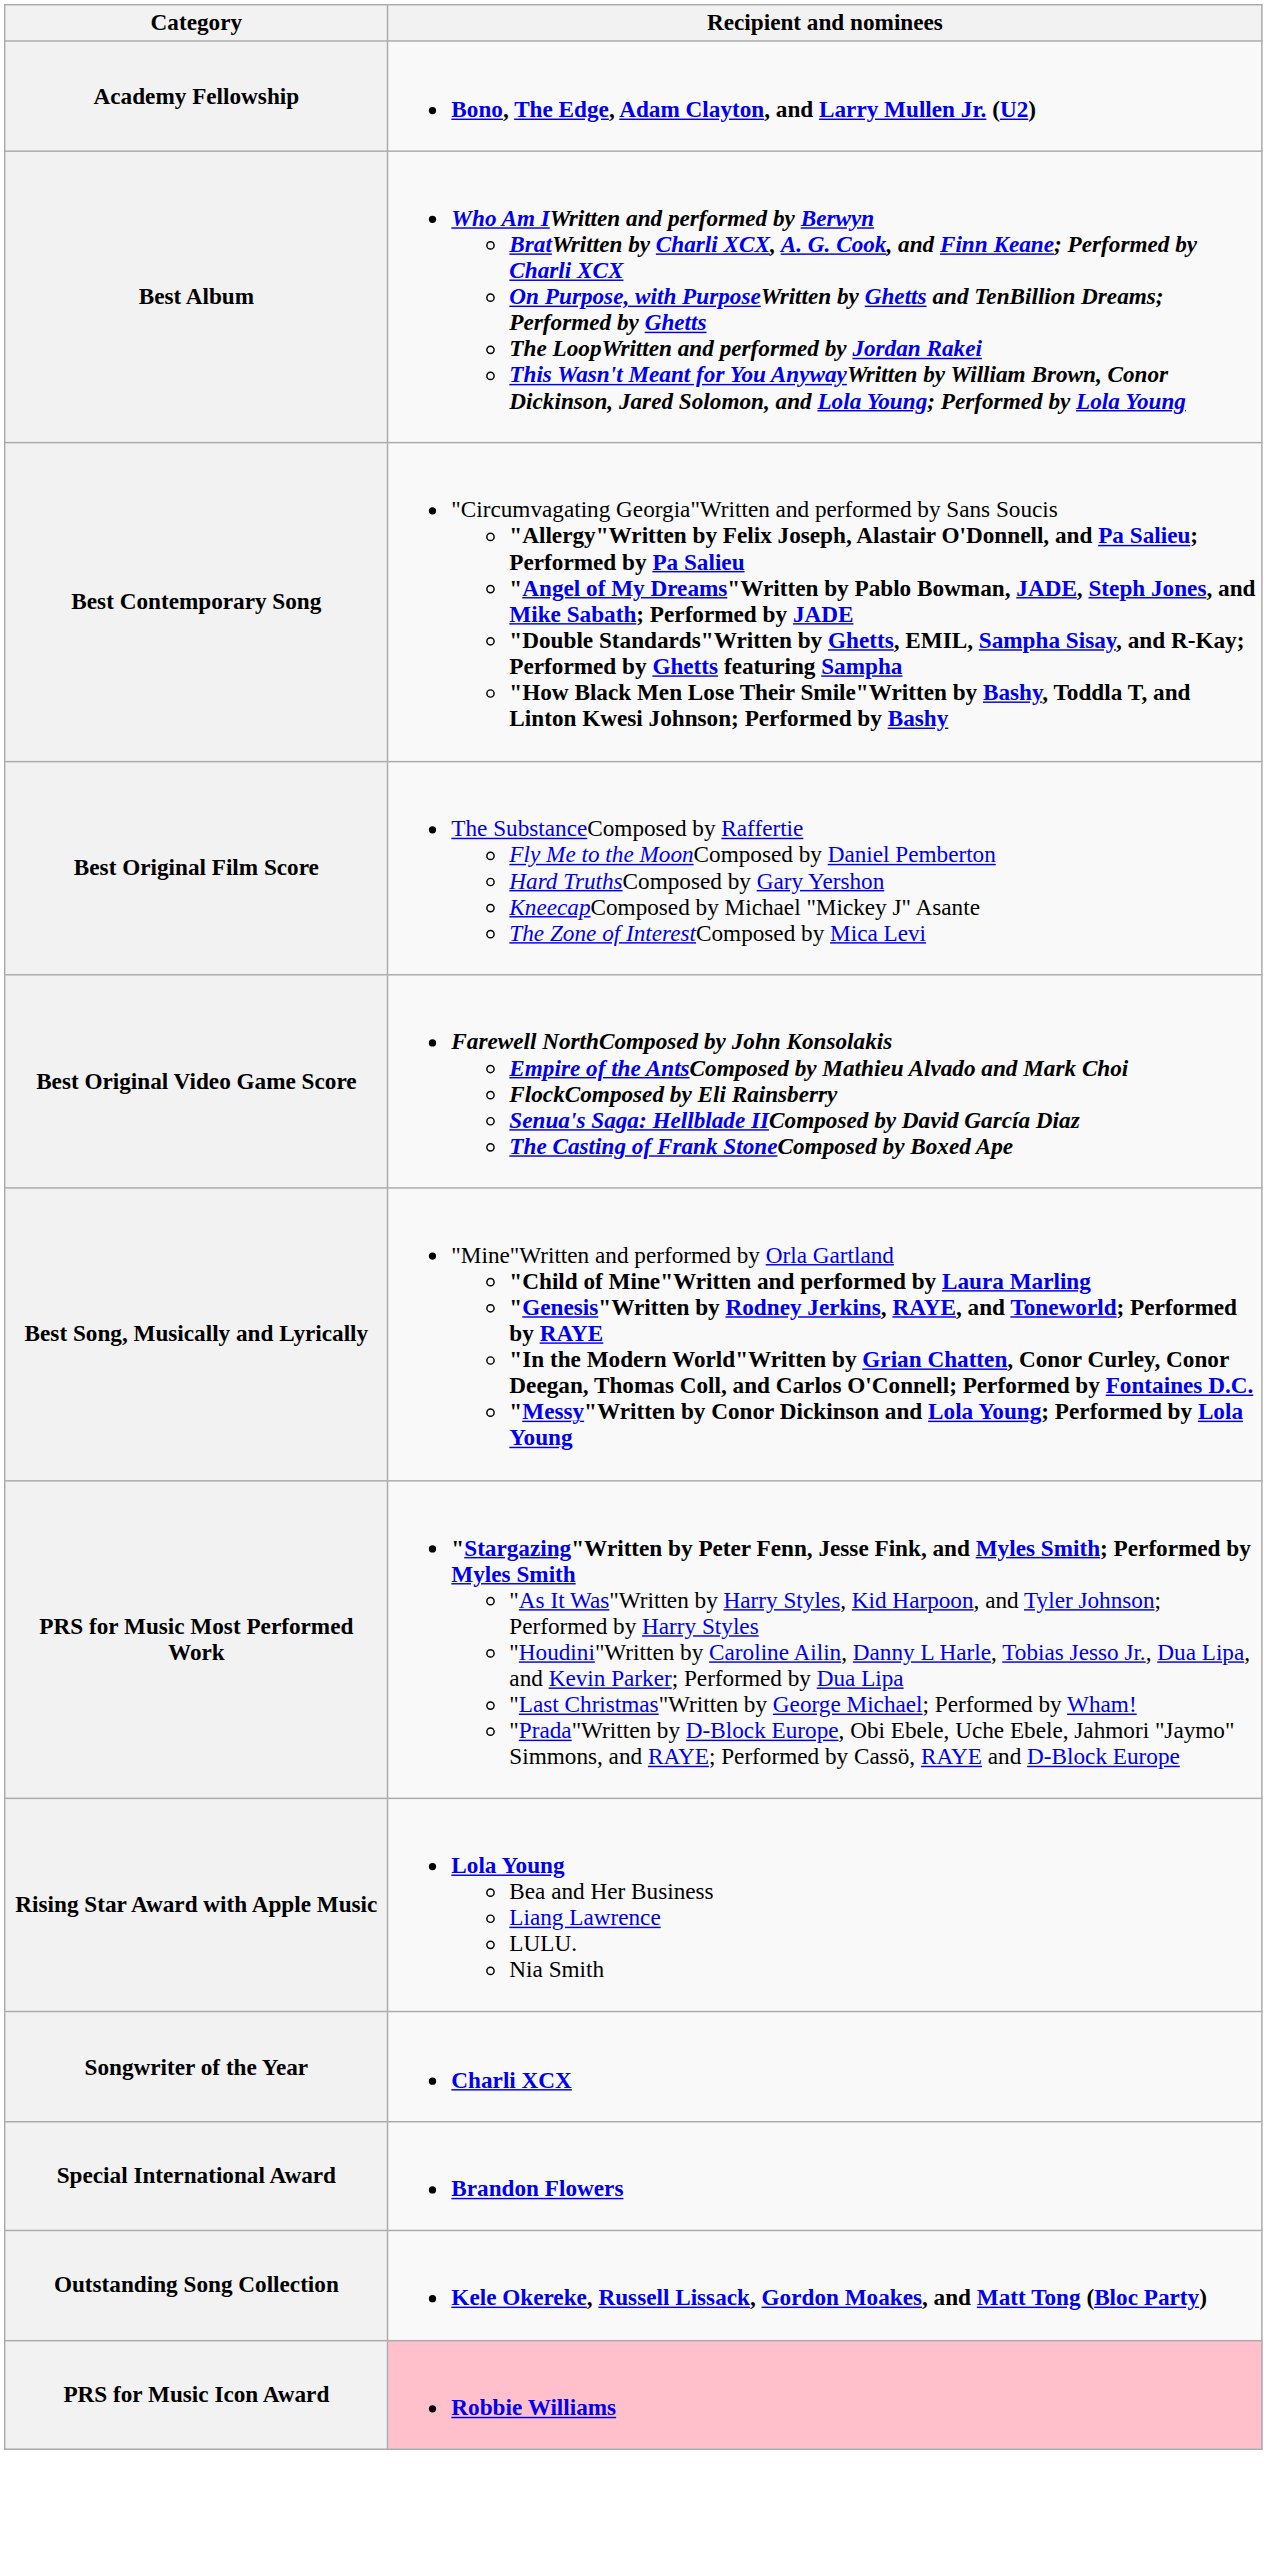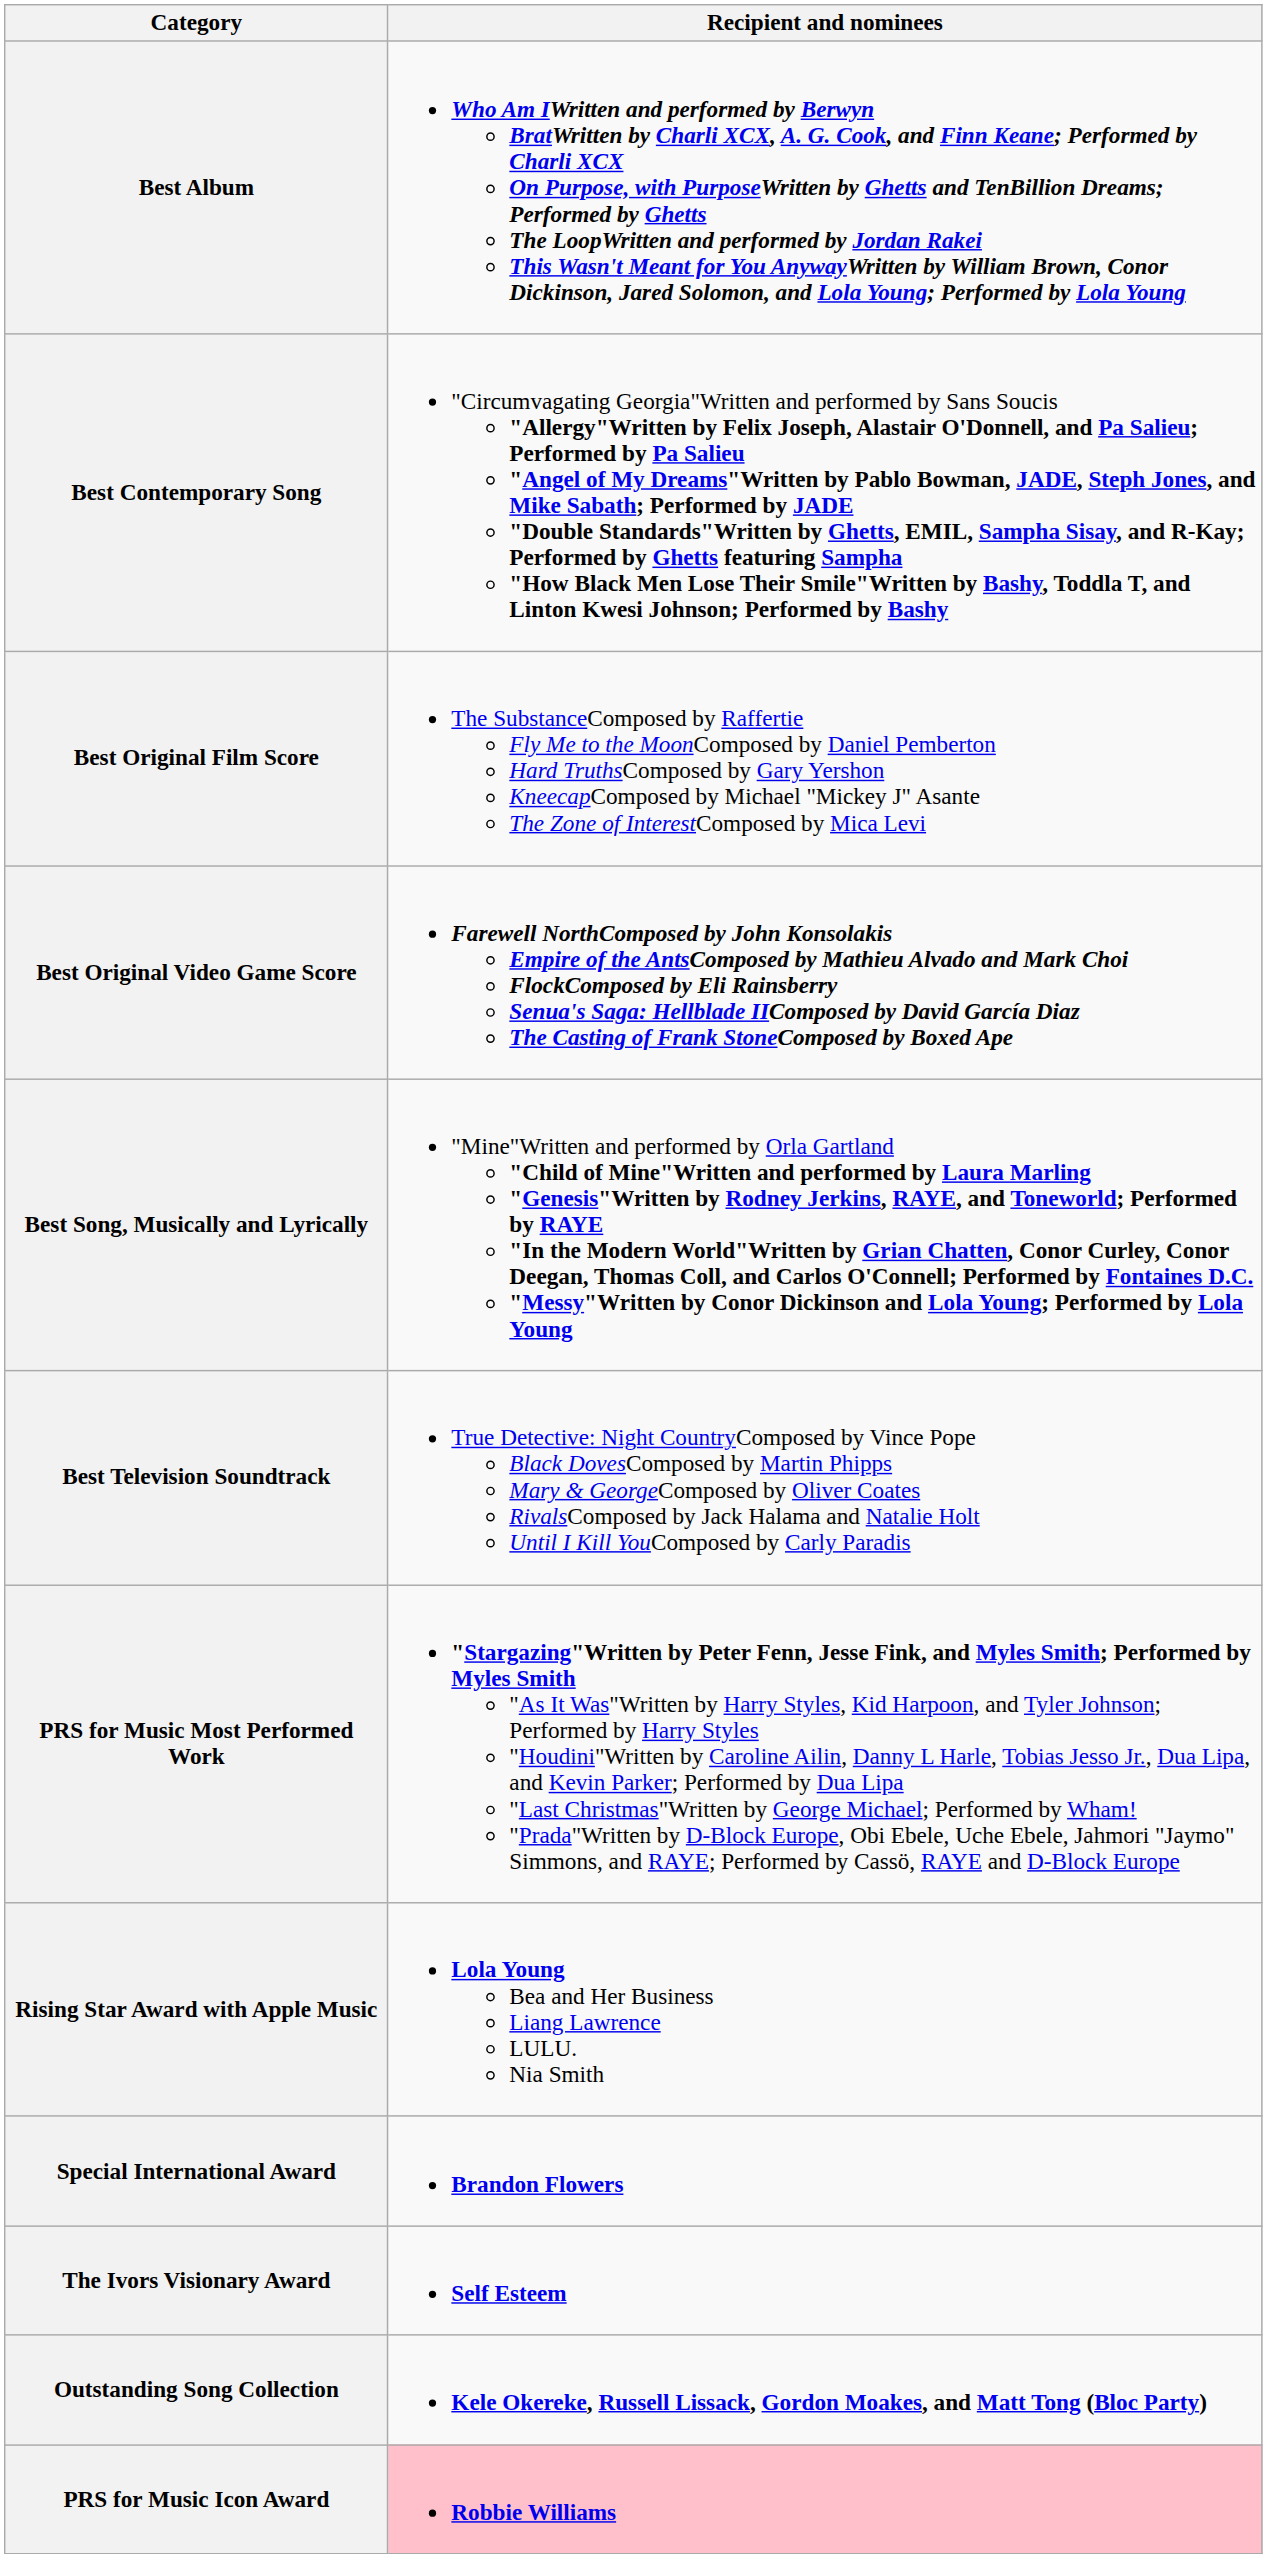 <table class="wikitable">
 <tr>
 <th width="25%">Category</th>
 <th width="57%">Recipient and nominees</th>
-</tr>
-<tr>
-<th scope="row">Academy Fellowship</th>
-<td><br><ul><li><strong><a href='#'>Bono</a>, <a href='#'>The Edge</a>, <a href='#'>Adam Clayton</a>, and <a href='#'>Larry Mullen Jr.</a> (<a href='#'>U2</a>)</strong></li></ul></td>
 </tr>
 <tr>
 <th scope="row">Best Album</th>
 <td><br><ul><li><strong><em><a href='#'>Who Am I</a><em>Written and performed by <a href='#'>Berwyn</a><strong><ul><li></em><a href='#'>Brat</a><em>Written by <a href='#'>Charli XCX</a>, <a href='#'>A. G. Cook</a>, and <a href='#'>Finn Keane</a>; Performed by <a href='#'>Charli XCX</a></li><li></em><a href='#'>On Purpose, with Purpose</a><em>Written by <a href='#'>Ghetts</a> and TenBillion Dreams; Performed by <a href='#'>Ghetts</a></li><li></em>The Loop<em>Written and performed by <a href='#'>Jordan Rakei</a></li><li></em><a href='#'>This Wasn't Meant for You Anyway</a><em>Written by William Brown, Conor Dickinson, Jared Solomon, and <a href='#'>Lola Young</a>; Performed by <a href='#'>Lola Young</a></li></ul></li></ul></td>
 </tr>
 <tr>
 <th scope="row">Best Contemporary Song</th>
 <td><br><ul><li></strong>"Circumvagating Georgia"Written and performed by Sans Soucis<strong><ul><li>"Allergy"Written by Felix Joseph, Alastair O'Donnell, and <a href='#'>Pa Salieu</a>; Performed by <a href='#'>Pa Salieu</a></li><li>"<a href='#'>Angel of My Dreams</a>"Written by Pablo Bowman, <a href='#'>JADE</a>, <a href='#'>Steph Jones</a>, and <a href='#'>Mike Sabath</a>; Performed by <a href='#'>JADE</a></li><li>"Double Standards"Written by <a href='#'>Ghetts</a>, EMIL, <a href='#'>Sampha Sisay</a>, and R-Kay; Performed by <a href='#'>Ghetts</a> featuring <a href='#'>Sampha</a></li><li>"How Black Men Lose Their Smile"Written by <a href='#'>Bashy</a>, Toddla T, and Linton Kwesi Johnson; Performed by <a href='#'>Bashy</a></li></ul></li></ul></td>
 </tr>
 <tr>
 <th scope="row">Best Original Film Score</th>
 <td><br><ul><li></em></strong><a href='#'>The Substance</a></em>Composed by <a href='#'>Raffertie</a></strong><ul><li><em><a href='#'>Fly Me to the Moon</a></em>Composed by <a href='#'>Daniel Pemberton</a></li><li><em><a href='#'>Hard Truths</a></em>Composed by <a href='#'>Gary Yershon</a></li><li><em><a href='#'>Kneecap</a></em>Composed by Michael "Mickey J" Asante</li><li><em><a href='#'>The Zone of Interest</a></em>Composed by <a href='#'>Mica Levi</a></li></ul></li></ul></td>
 </tr>
 <tr>
 <th scope="row">Best Original Video Game Score</th>
 <td><br><ul><li><strong><em>Farewell North<em>Composed by John Konsolakis<strong><ul><li></em><a href='#'>Empire of the Ants</a><em>Composed by Mathieu Alvado and Mark Choi</li><li></em>Flock<em>Composed by Eli Rainsberry</li><li></em><a href='#'>Senua's Saga: Hellblade II</a><em>Composed by David García Diaz</li><li></em><a href='#'>The Casting of Frank Stone</a><em>Composed by Boxed Ape</li></ul></li></ul></td>
 </tr>
 <tr>
 <th scope="row">Best Song, Musically and Lyrically</th>
 <td><br><ul><li></strong>"Mine"Written and performed by <a href='#'>Orla Gartland</a><strong><ul><li>"Child of Mine"Written and performed by <a href='#'>Laura Marling</a></li><li>"<a href='#'>Genesis</a>"Written by <a href='#'>Rodney Jerkins</a>, <a href='#'>RAYE</a>, and <a href='#'>Toneworld</a>; Performed by <a href='#'>RAYE</a></li><li>"In the Modern World"Written by <a href='#'>Grian Chatten</a>, Conor Curley, Conor Deegan, Thomas Coll, and Carlos O'Connell; Performed by <a href='#'>Fontaines D.C.</a></li><li>"<a href='#'>Messy</a>"Written by Conor Dickinson and <a href='#'>Lola Young</a>; Performed by <a href='#'>Lola Young</a></li></ul></li></ul></td>
 </tr>
 <tr>
+<th scope="row">Best Television Soundtrack</th>
+<td><br><ul><li></em></strong><a href='#'>True Detective: Night Country</a></em>Composed by Vince Pope</strong><ul><li><em><a href='#'>Black Doves</a></em>Composed by <a href='#'>Martin Phipps</a></li><li><em><a href='#'>Mary & George</a></em>Composed by <a href='#'>Oliver Coates</a></li><li><em><a href='#'>Rivals</a></em>Composed by Jack Halama and <a href='#'>Natalie Holt</a></li><li><em><a href='#'>Until I Kill You</a></em>Composed by <a href='#'>Carly Paradis</a></li></ul></li></ul></td>
+</tr>
+<tr>
 <th scope="row">PRS for Music Most Performed Work</th>
 <td><br><ul><li><strong>"<a href='#'>Stargazing</a>"Written by Peter Fenn, Jesse Fink, and <a href='#'>Myles Smith</a>; Performed by <a href='#'>Myles Smith</a></strong><ul><li>"<a href='#'>As It Was</a>"Written by <a href='#'>Harry Styles</a>, <a href='#'>Kid Harpoon</a>, and <a href='#'>Tyler Johnson</a>; Performed by <a href='#'>Harry Styles</a></li><li>"<a href='#'>Houdini</a>"Written by <a href='#'>Caroline Ailin</a>, <a href='#'>Danny L Harle</a>, <a href='#'>Tobias Jesso Jr.</a>, <a href='#'>Dua Lipa</a>, and <a href='#'>Kevin Parker</a>; Performed by <a href='#'>Dua Lipa</a></li><li>"<a href='#'>Last Christmas</a>"Written by <a href='#'>George Michael</a>; Performed by <a href='#'>Wham!</a></li><li>"<a href='#'>Prada</a>"Written by <a href='#'>D-Block Europe</a>, Obi Ebele, Uche Ebele, Jahmori "Jaymo" Simmons, and <a href='#'>RAYE</a>; Performed by Cassö, <a href='#'>RAYE</a> and <a href='#'>D-Block Europe</a></li></ul></li></ul></td>
 </tr>
 <tr>
 <th scope="row">Rising Star Award with Apple Music</th>
 <td><br><ul><li><strong><a href='#'>Lola Young</a></strong><ul><li>Bea and Her Business</li><li><a href='#'>Liang Lawrence</a></li><li>LULU.</li><li>Nia Smith</li></ul></li></ul></td>
 </tr>
 <tr>
-<th scope="row">Songwriter of the Year</th>
-<td><br><ul><li><strong><a href='#'>Charli XCX</a></strong></li></ul></td>
+<th scope="row">Special International Award</th>
+<td><br><ul><li><strong><a href='#'>Brandon Flowers</a></strong></li></ul></td>
 </tr>
 <tr>
-<th scope="row">Special International Award</th>
-<td><br><ul><li><strong><a href='#'>Brandon Flowers</a></strong></li></ul></td>
+<th scope="row">The Ivors Visionary Award</th>
+<td><br><ul><li><strong><a href='#'>Self Esteem</a></strong></li></ul></td>
 </tr>
 <tr>
 <th scope="row">Outstanding Song Collection</th>
 <td><br><ul><li><strong><a href='#'>Kele Okereke</a>, <a href='#'>Russell Lissack</a>, <a href='#'>Gordon Moakes</a>, and <a href='#'>Matt Tong</a> (<a href='#'>Bloc Party</a>)</strong></li></ul></td>
 </tr>
 <tr>
 <th scope="row">PRS for Music Icon Award</th>
 <td style="background: pink;"><br><ul><li><strong><a href='#'>Robbie Williams</a></strong></li></ul></td>
 </tr>
 <tr>
 </tr>
 </table>
